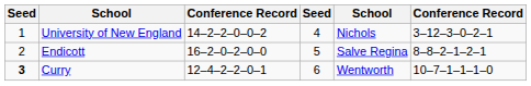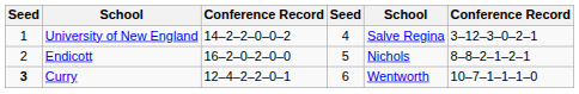 <table class="wikitable">
 <tr>
 <th>Seed</th>
 <th>School</th>
 <th>Conference Record</th>
 <th>Seed</th>
 <th>School</th>
 <th>Conference Record</th>
 </tr>
 <tr>
 <td align=center>1</td>
 <td><a href='#'>University of New England</a></td>
 <td>14–2–2–0–0–2</td>
 <td align=center>4</td>
-<td><a href='#'>Nichols</a></td>
+<td><a href='#'>Salve Regina</a></td>
 <td>3–12–3–0–2–1</td>
 </tr>
 <tr>
 <td align=center>2</td>
 <td><a href='#'>Endicott</a></td>
 <td>16–2–0–2–0–0</td>
 <td align=center>5</td>
-<td><a href='#'>Salve Regina</a></td>
+<td><a href='#'>Nichols</a></td>
 <td>8–8–2–1–2–1</td>
 </tr>
 <tr>
 <td align=center><strong>3</strong></td>
 <td><a href='#'>Curry</a></td>
 <td>12–4–2–2–0–1</td>
 <td align=center>6</td>
 <td><a href='#'>Wentworth</a></td>
 <td>10–7–1–1–1–0</td>
 </tr>
 </table>
